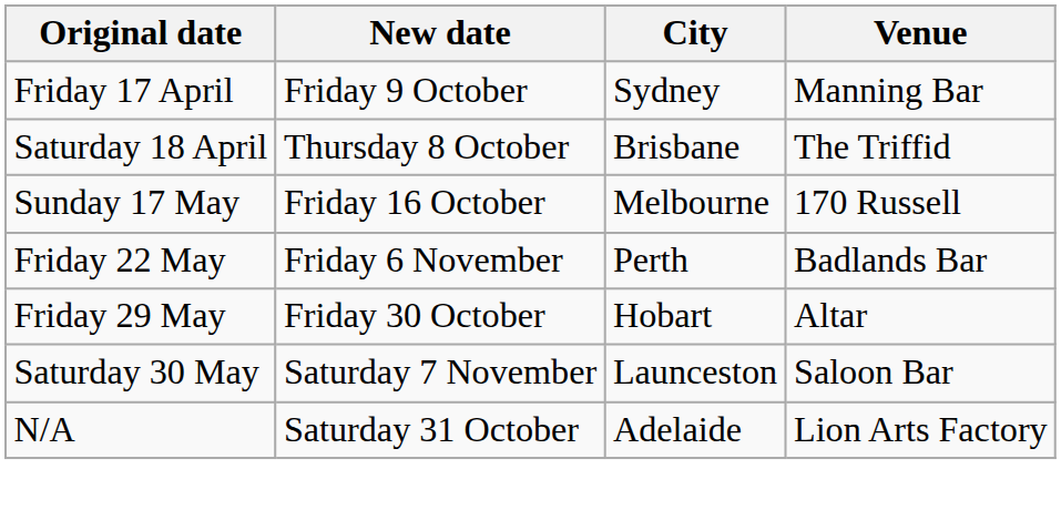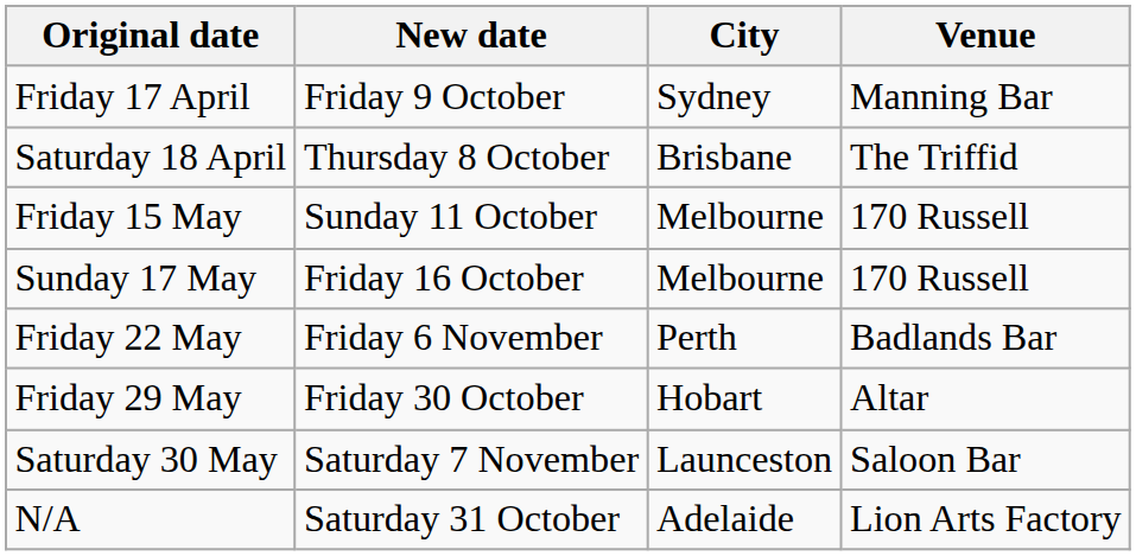 <table class="wikitable">
 <tr>
 <th>Original date</th>
 <th>New date</th>
 <th>City</th>
 <th>Venue</th>
 </tr>
 <tr>
 <td>Friday 17 April</td>
 <td>Friday 9 October</td>
 <td>Sydney</td>
 <td>Manning Bar</td>
 </tr>
 <tr>
 <td>Saturday 18 April</td>
 <td>Thursday 8 October</td>
 <td>Brisbane</td>
 <td>The Triffid</td>
+</tr>
+<tr>
+<td>Friday 15 May</td>
+<td>Sunday 11 October</td>
+<td>Melbourne</td>
+<td>170 Russell</td>
 </tr>
 <tr>
 <td>Sunday 17 May</td>
 <td>Friday 16 October</td>
 <td>Melbourne</td>
 <td>170 Russell</td>
 </tr>
 <tr>
 <td>Friday 22 May</td>
 <td>Friday 6 November</td>
 <td>Perth</td>
 <td>Badlands Bar</td>
 </tr>
 <tr>
 <td>Friday 29 May</td>
 <td>Friday 30 October</td>
 <td>Hobart</td>
 <td>Altar</td>
 </tr>
 <tr>
 <td>Saturday 30 May</td>
 <td>Saturday 7 November</td>
 <td>Launceston</td>
 <td>Saloon Bar</td>
 </tr>
 <tr>
 <td>N/A</td>
 <td>Saturday 31 October</td>
 <td>Adelaide</td>
 <td>Lion Arts Factory</td>
 </tr>
 </table>
